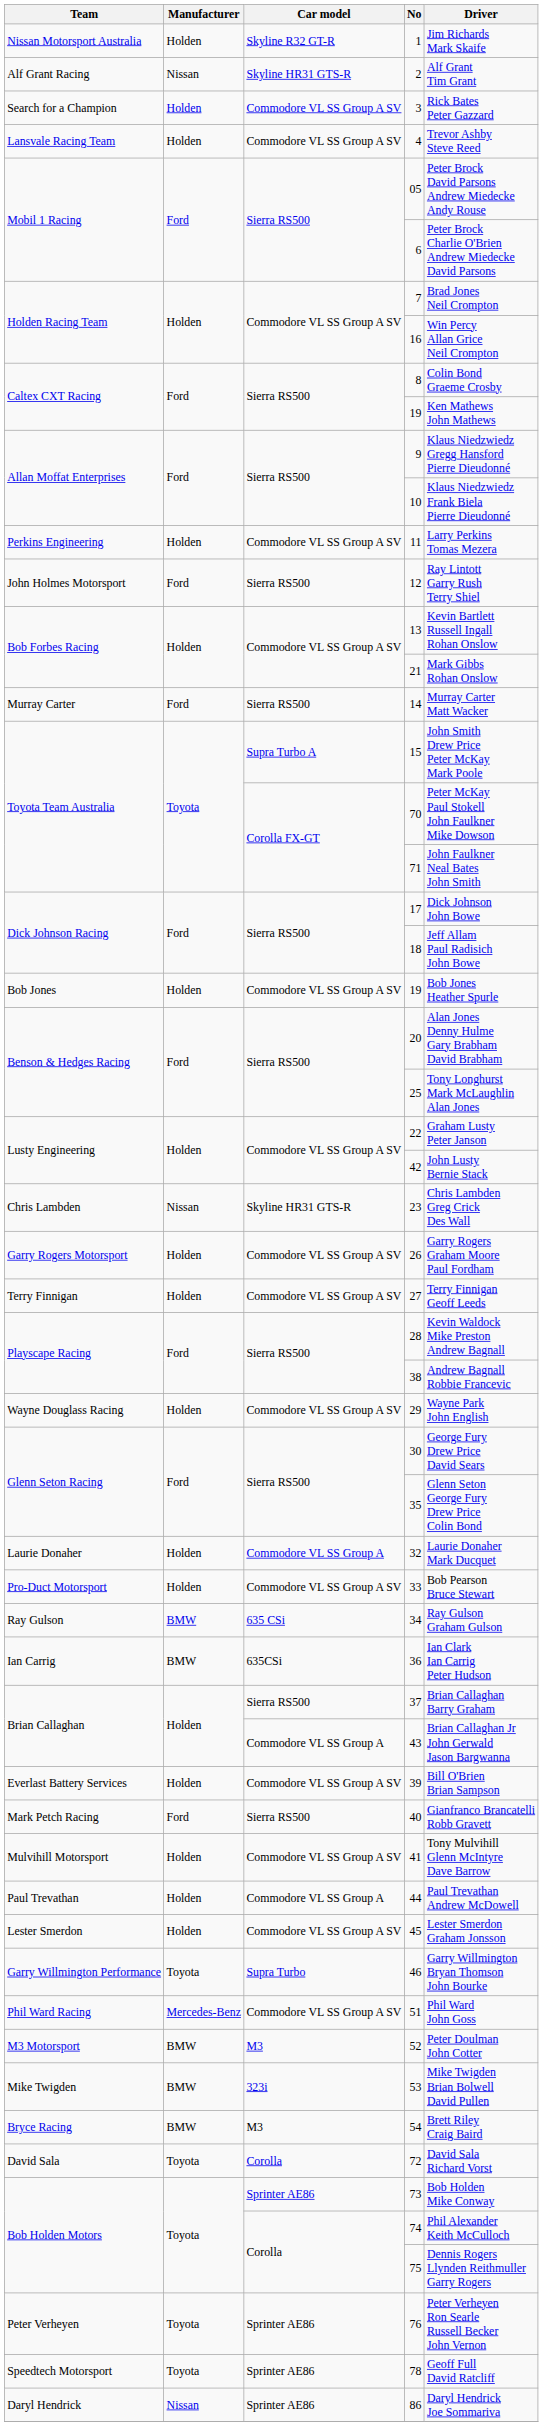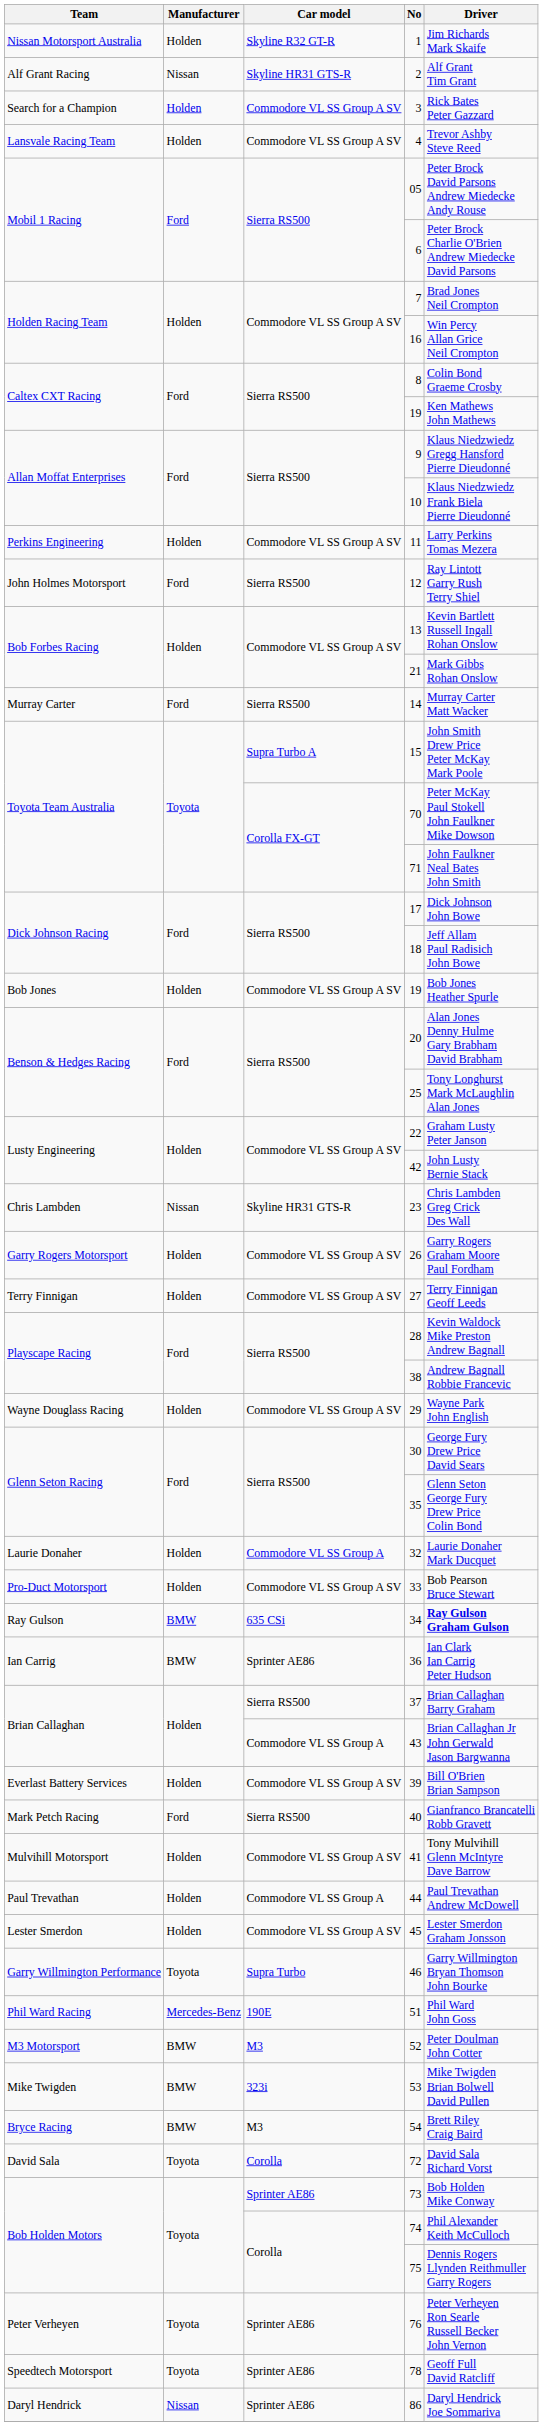 <table class="wikitable" style="font-size: 95%;">
 <tr>
 <th>Team</th>
 <th>Manufacturer</th>
 <th>Car model</th>
 <th>No</th>
 <th>Driver</th>
 </tr>
 <tr>
 <td><a href='#'>Nissan Motorsport Australia</a></td>
 <td>Holden</td>
 <td><a href='#'>Skyline R32 GT-R</a></td>
 <td align="right">1</td>
 <td> <a href='#'>Jim Richards</a><br> <a href='#'>Mark Skaife</a></td>
 </tr>
 <tr>
 <td>Alf Grant Racing</td>
 <td>Nissan</td>
 <td><a href='#'>Skyline HR31 GTS-R</a></td>
 <td align="right">2</td>
 <td> <a href='#'>Alf Grant</a><br> <a href='#'>Tim Grant</a></td>
 </tr>
 <tr>
 <td>Search for a Champion</td>
 <td><a href='#'>Holden</a></td>
 <td><a href='#'>Commodore VL SS Group A SV</a></td>
 <td align="right">3</td>
 <td> <a href='#'>Rick Bates</a><br> <a href='#'>Peter Gazzard</a></td>
 </tr>
 <tr>
 <td><a href='#'>Lansvale Racing Team</a></td>
 <td>Holden</td>
 <td>Commodore VL SS Group A SV</td>
 <td align="right">4</td>
 <td> <a href='#'>Trevor Ashby</a><br> <a href='#'>Steve Reed</a></td>
 </tr>
 <tr>
 <td rowspan=2><a href='#'>Mobil 1 Racing</a></td>
 <td rowspan=2><a href='#'>Ford</a></td>
 <td rowspan=2><a href='#'>Sierra RS500</a></td>
 <td align="right">05</td>
 <td> <a href='#'>Peter Brock</a><br> <a href='#'>David Parsons</a><br> <a href='#'>Andrew Miedecke</a><br> <a href='#'>Andy Rouse</a></td>
 </tr>
 <tr>
 <td align="right">6</td>
 <td> <a href='#'>Peter Brock</a><br> <a href='#'>Charlie O'Brien</a><br> <a href='#'>Andrew Miedecke</a><br> <a href='#'>David Parsons</a></td>
 </tr>
 <tr>
 <td rowspan=2><a href='#'>Holden Racing Team</a></td>
 <td rowspan=2>Holden</td>
 <td rowspan=2>Commodore VL SS Group A SV</td>
 <td align="right">7</td>
 <td> <a href='#'>Brad Jones</a><br> <a href='#'>Neil Crompton</a></td>
 </tr>
 <tr>
 <td align="right">16</td>
 <td> <a href='#'>Win Percy</a><br> <a href='#'>Allan Grice</a><br> <a href='#'>Neil Crompton</a></td>
 </tr>
 <tr>
 <td rowspan=2><a href='#'>Caltex CXT Racing</a></td>
 <td rowspan=2>Ford</td>
 <td rowspan=2>Sierra RS500</td>
 <td align="right">8</td>
 <td> <a href='#'>Colin Bond</a><br> <a href='#'>Graeme Crosby</a></td>
 </tr>
 <tr>
 <td align="right">19</td>
 <td> <a href='#'>Ken Mathews</a><br> <a href='#'>John Mathews</a></td>
 </tr>
 <tr>
 <td rowspan=2><a href='#'>Allan Moffat Enterprises</a></td>
 <td rowspan=2>Ford</td>
 <td rowspan=2>Sierra RS500</td>
 <td align="right">9</td>
 <td> <a href='#'>Klaus Niedzwiedz</a><br> <a href='#'>Gregg Hansford</a><br> <a href='#'>Pierre Dieudonné</a></td>
 </tr>
 <tr>
 <td align="right">10</td>
 <td> <a href='#'>Klaus Niedzwiedz</a><br> <a href='#'>Frank Biela</a><br> <a href='#'>Pierre Dieudonné</a></td>
 </tr>
 <tr>
 <td><a href='#'>Perkins Engineering</a></td>
 <td>Holden</td>
 <td>Commodore VL SS Group A SV</td>
 <td align="right">11</td>
 <td> <a href='#'>Larry Perkins</a><br> <a href='#'>Tomas Mezera</a></td>
 </tr>
 <tr>
 <td>John Holmes Motorsport</td>
 <td>Ford</td>
 <td>Sierra RS500</td>
 <td align="right">12</td>
 <td> <a href='#'>Ray Lintott</a><br> <a href='#'>Garry Rush</a><br> <a href='#'>Terry Shiel</a></td>
 </tr>
 <tr>
 <td rowspan=2><a href='#'>Bob Forbes Racing</a></td>
 <td rowspan=2>Holden</td>
 <td rowspan=2>Commodore VL SS Group A SV</td>
 <td align="right">13</td>
 <td> <a href='#'>Kevin Bartlett</a><br> <a href='#'>Russell Ingall</a><br> <a href='#'>Rohan Onslow</a></td>
 </tr>
 <tr>
 <td align="right">21</td>
 <td> <a href='#'>Mark Gibbs</a><br> <a href='#'>Rohan Onslow</a></td>
 </tr>
 <tr>
 <td>Murray Carter</td>
 <td>Ford</td>
 <td>Sierra RS500</td>
 <td align="right">14</td>
 <td> <a href='#'>Murray Carter</a><br> <a href='#'>Matt Wacker</a></td>
 </tr>
 <tr>
 <td rowspan=3><a href='#'>Toyota Team Australia</a></td>
 <td rowspan=3><a href='#'>Toyota</a></td>
 <td><a href='#'>Supra Turbo A</a></td>
 <td align="right">15</td>
 <td> <a href='#'>John Smith</a><br> <a href='#'>Drew Price</a><br> <a href='#'>Peter McKay</a><br> <a href='#'>Mark Poole</a></td>
 </tr>
 <tr>
 <td rowspan=2><a href='#'>Corolla FX-GT</a></td>
 <td align="right">70</td>
 <td> <a href='#'>Peter McKay</a><br> <a href='#'>Paul Stokell</a><br> <a href='#'>John Faulkner</a><br> <a href='#'>Mike Dowson</a></td>
 </tr>
 <tr>
 <td align="right">71</td>
 <td> <a href='#'>John Faulkner</a><br> <a href='#'>Neal Bates</a><br> <a href='#'>John Smith</a></td>
 </tr>
 <tr>
 <td rowspan=2><a href='#'>Dick Johnson Racing</a></td>
 <td rowspan=2>Ford</td>
 <td rowspan=2>Sierra RS500</td>
 <td align="right">17</td>
 <td> <a href='#'>Dick Johnson</a><br> <a href='#'>John Bowe</a></td>
 </tr>
 <tr>
 <td align="right">18</td>
 <td> <a href='#'>Jeff Allam</a><br> <a href='#'>Paul Radisich</a><br> <a href='#'>John Bowe</a></td>
 </tr>
 <tr>
 <td>Bob Jones</td>
 <td>Holden</td>
 <td>Commodore VL SS Group A SV</td>
 <td align="right">19</td>
 <td> <a href='#'>Bob Jones</a><br> <a href='#'>Heather Spurle</a></td>
 </tr>
 <tr>
 <td rowspan=2><a href='#'>Benson & Hedges Racing</a></td>
 <td rowspan=2>Ford</td>
 <td rowspan=2>Sierra RS500</td>
 <td align="right">20</td>
 <td> <a href='#'>Alan Jones</a><br> <a href='#'>Denny Hulme</a><br> <a href='#'>Gary Brabham</a><br> <a href='#'>David Brabham</a></td>
 </tr>
 <tr>
 <td align="right">25</td>
 <td> <a href='#'>Tony Longhurst</a><br> <a href='#'>Mark McLaughlin</a><br> <a href='#'>Alan Jones</a></td>
 </tr>
 <tr>
 <td rowspan=2>Lusty Engineering</td>
 <td rowspan=2>Holden</td>
 <td rowspan=2>Commodore VL SS Group A SV</td>
 <td align="right">22</td>
 <td> <a href='#'>Graham Lusty</a><br> <a href='#'>Peter Janson</a></td>
 </tr>
 <tr>
 <td align="right">42</td>
 <td> <a href='#'>John Lusty</a><br> <a href='#'>Bernie Stack</a></td>
 </tr>
 <tr>
 <td>Chris Lambden</td>
 <td>Nissan</td>
 <td>Skyline HR31 GTS-R</td>
 <td align="right">23</td>
 <td> <a href='#'>Chris Lambden</a><br> <a href='#'>Greg Crick</a><br> <a href='#'>Des Wall</a></td>
 </tr>
 <tr>
 <td><a href='#'>Garry Rogers Motorsport</a></td>
 <td>Holden</td>
 <td>Commodore VL SS Group A SV</td>
 <td align="right">26</td>
 <td> <a href='#'>Garry Rogers</a><br> <a href='#'>Graham Moore</a><br> <a href='#'>Paul Fordham</a></td>
 </tr>
 <tr>
 <td>Terry Finnigan</td>
 <td>Holden</td>
 <td>Commodore VL SS Group A SV</td>
 <td align="right">27</td>
 <td> <a href='#'>Terry Finnigan</a><br> <a href='#'>Geoff Leeds</a></td>
 </tr>
 <tr>
 <td rowspan=2><a href='#'>Playscape Racing</a></td>
 <td rowspan=2>Ford</td>
 <td rowspan=2>Sierra RS500</td>
 <td align="right">28</td>
 <td> <a href='#'>Kevin Waldock</a><br> <a href='#'>Mike Preston</a><br> <a href='#'>Andrew Bagnall</a></td>
 </tr>
 <tr>
 <td align="right">38</td>
 <td> <a href='#'>Andrew Bagnall</a><br> <a href='#'>Robbie Francevic</a></td>
 </tr>
 <tr>
 <td>Wayne Douglass Racing</td>
 <td>Holden</td>
 <td>Commodore VL SS Group A SV</td>
 <td align="right">29</td>
 <td> <a href='#'>Wayne Park</a><br> <a href='#'>John English</a></td>
 </tr>
 <tr>
 <td rowspan=2><a href='#'>Glenn Seton Racing</a></td>
 <td rowspan=2>Ford</td>
 <td rowspan=2>Sierra RS500</td>
 <td align="right">30</td>
 <td> <a href='#'>George Fury</a><br> <a href='#'>Drew Price</a><br> <a href='#'>David Sears</a></td>
 </tr>
 <tr>
 <td align="right">35</td>
 <td> <a href='#'>Glenn Seton</a><br> <a href='#'>George Fury</a><br> <a href='#'>Drew Price</a><br> <a href='#'>Colin Bond</a></td>
 </tr>
 <tr>
 <td>Laurie Donaher</td>
 <td>Holden</td>
 <td><a href='#'>Commodore VL SS Group A</a></td>
 <td align="right">32</td>
 <td> <a href='#'>Laurie Donaher</a><br> <a href='#'>Mark Ducquet</a></td>
 </tr>
 <tr>
 <td><a href='#'>Pro-Duct Motorsport</a></td>
 <td>Holden</td>
 <td>Commodore VL SS Group A SV</td>
 <td align="right">33</td>
 <td> Bob Pearson<br> <a href='#'>Bruce Stewart</a></td>
 </tr>
 <tr>
 <td>Ray Gulson</td>
 <td><a href='#'>BMW</a></td>
 <td><a href='#'>635 CSi</a></td>
 <td align="right">34</td>
-<td> <a href='#'>Ray Gulson</a><br> <a href='#'>Graham Gulson</a></td>
+<td><strong> <a href='#'>Ray Gulson</a><br> <a href='#'>Graham Gulson</a></strong></td>
 </tr>
 <tr>
 <td>Ian Carrig</td>
 <td>BMW</td>
-<td>635CSi</td>
+<td>Sprinter AE86</td>
 <td align="right">36</td>
 <td> <a href='#'>Ian Clark</a><br> <a href='#'>Ian Carrig</a><br> <a href='#'>Peter Hudson</a></td>
 </tr>
 <tr>
 <td rowspan=2>Brian Callaghan</td>
 <td rowspan=2>Holden</td>
 <td>Sierra RS500</td>
 <td align="right">37</td>
 <td> <a href='#'>Brian Callaghan</a><br> <a href='#'>Barry Graham</a></td>
 </tr>
 <tr>
 <td>Commodore VL SS Group A</td>
 <td align="right">43</td>
 <td> <a href='#'>Brian Callaghan Jr</a><br> <a href='#'>John Gerwald</a><br> <a href='#'>Jason Bargwanna</a></td>
 </tr>
 <tr>
 <td>Everlast Battery Services</td>
 <td>Holden</td>
 <td>Commodore VL SS Group A SV</td>
 <td align="right">39</td>
 <td> <a href='#'>Bill O'Brien</a><br> <a href='#'>Brian Sampson</a></td>
 </tr>
 <tr>
 <td>Mark Petch Racing</td>
 <td>Ford</td>
 <td>Sierra RS500</td>
 <td align="right">40</td>
 <td> <a href='#'>Gianfranco Brancatelli</a><br> <a href='#'>Robb Gravett</a></td>
 </tr>
 <tr>
 <td>Mulvihill Motorsport</td>
 <td>Holden</td>
 <td>Commodore VL SS Group A SV</td>
 <td align="right">41</td>
 <td> Tony Mulvihill<br> <a href='#'>Glenn McIntyre</a><br> <a href='#'>Dave Barrow</a></td>
 </tr>
 <tr>
 <td>Paul Trevathan</td>
 <td>Holden</td>
 <td>Commodore VL SS Group A</td>
 <td align="right">44</td>
 <td> <a href='#'>Paul Trevathan</a><br> <a href='#'>Andrew McDowell</a></td>
 </tr>
 <tr>
 <td>Lester Smerdon</td>
 <td>Holden</td>
 <td>Commodore VL SS Group A SV</td>
 <td align="right">45</td>
 <td> <a href='#'>Lester Smerdon</a><br> <a href='#'>Graham Jonsson</a></td>
 </tr>
 <tr>
 <td><a href='#'>Garry Willmington Performance</a></td>
 <td>Toyota</td>
 <td><a href='#'>Supra Turbo</a></td>
 <td align="right">46</td>
 <td> <a href='#'>Garry Willmington</a><br> <a href='#'>Bryan Thomson</a><br> <a href='#'>John Bourke</a></td>
 </tr>
 <tr>
 <td><a href='#'>Phil Ward Racing</a></td>
 <td><a href='#'>Mercedes-Benz</a></td>
-<td>Commodore VL SS Group A SV</td>
+<td><a href='#'>190E</a></td>
 <td align="right">51</td>
 <td> <a href='#'>Phil Ward</a><br> <a href='#'>John Goss</a></td>
 </tr>
 <tr>
 <td><a href='#'>M3 Motorsport</a></td>
 <td>BMW</td>
 <td><a href='#'>M3</a></td>
 <td align="right">52</td>
 <td> <a href='#'>Peter Doulman</a><br> <a href='#'>John Cotter</a></td>
 </tr>
 <tr>
 <td>Mike Twigden</td>
 <td>BMW</td>
 <td><a href='#'>323i</a></td>
 <td align="right">53</td>
 <td> <a href='#'>Mike Twigden</a><br> <a href='#'>Brian Bolwell</a><br> <a href='#'>David Pullen</a></td>
 </tr>
 <tr>
 <td><a href='#'>Bryce Racing</a></td>
 <td>BMW</td>
 <td>M3</td>
 <td align="right">54</td>
 <td> <a href='#'>Brett Riley</a><br> <a href='#'>Craig Baird</a></td>
 </tr>
 <tr>
 <td>David Sala</td>
 <td>Toyota</td>
 <td><a href='#'>Corolla</a></td>
 <td align="right">72</td>
 <td> <a href='#'>David Sala</a><br> <a href='#'>Richard Vorst</a></td>
 </tr>
 <tr>
 <td rowspan=3><a href='#'>Bob Holden Motors</a></td>
 <td rowspan=3>Toyota</td>
 <td><a href='#'>Sprinter AE86</a></td>
 <td align="right">73</td>
 <td> <a href='#'>Bob Holden</a><br> <a href='#'>Mike Conway</a></td>
 </tr>
 <tr>
 <td rowspan=2>Corolla</td>
 <td align="right">74</td>
 <td> <a href='#'>Phil Alexander</a><br> <a href='#'>Keith McCulloch</a></td>
 </tr>
 <tr>
 <td align="right">75</td>
 <td> <a href='#'>Dennis Rogers</a><br> <a href='#'>Llynden Reithmuller</a><br> <a href='#'>Garry Rogers</a></td>
 </tr>
 <tr>
 <td>Peter Verheyen</td>
 <td>Toyota</td>
 <td>Sprinter AE86</td>
 <td align="right">76</td>
 <td> <a href='#'>Peter Verheyen</a><br> <a href='#'>Ron Searle</a><br> <a href='#'>Russell Becker</a><br> <a href='#'>John Vernon</a></td>
 </tr>
 <tr>
 <td>Speedtech Motorsport</td>
 <td>Toyota</td>
 <td>Sprinter AE86</td>
 <td align="right">78</td>
 <td> <a href='#'>Geoff Full</a><br> <a href='#'>David Ratcliff</a></td>
 </tr>
 <tr>
 <td>Daryl Hendrick</td>
 <td><a href='#'>Nissan</a></td>
 <td>Sprinter AE86</td>
 <td align="right">86</td>
 <td> <a href='#'>Daryl Hendrick</a><br> <a href='#'>Joe Sommariva</a></td>
 </tr>
 <tr>
 </tr>
 </table>
